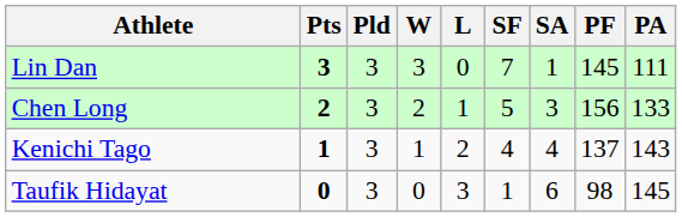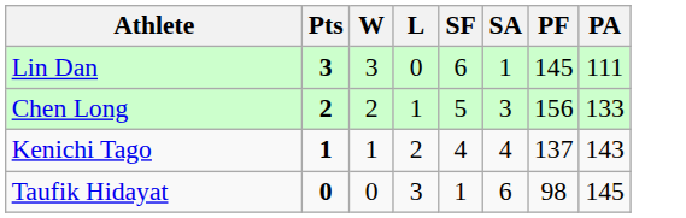 <table class=wikitable style="text-align:center">
 <tr>
 <th width=175>Athlete</th>
 <th width=20>Pts</th>
-<th width=20>Pld</th>
 <th width=20>W</th>
 <th width=20>L</th>
 <th width=20>SF</th>
 <th width=20>SA</th>
 <th width=20>PF</th>
 <th width=20>PA</th>
 </tr>
 <tr bgcolor=ccffcc>
 <td style="text-align:left"> <a href='#'>Lin Dan</a></td>
 <td><strong>3</strong></td>
 <td>3</td>
-<td>3</td>
 <td>0</td>
-<td>7</td>
+<td>6</td>
 <td>1</td>
 <td>145</td>
 <td>111</td>
 </tr>
 <tr bgcolor=ccffcc>
 <td style="text-align:left"> <a href='#'>Chen Long</a></td>
 <td><strong>2</strong></td>
-<td>3</td>
 <td>2</td>
 <td>1</td>
 <td>5</td>
 <td>3</td>
 <td>156</td>
 <td>133</td>
 </tr>
 <tr bgcolor=>
 <td style="text-align:left"> <a href='#'>Kenichi Tago</a></td>
 <td><strong>1</strong></td>
-<td>3</td>
 <td>1</td>
 <td>2</td>
 <td>4</td>
 <td>4</td>
 <td>137</td>
 <td>143</td>
 </tr>
 <tr bgcolor=>
 <td style="text-align:left"> <a href='#'>Taufik Hidayat</a></td>
 <td><strong>0</strong></td>
-<td>3</td>
 <td>0</td>
 <td>3</td>
 <td>1</td>
 <td>6</td>
 <td>98</td>
 <td>145</td>
 </tr>
 </table>
